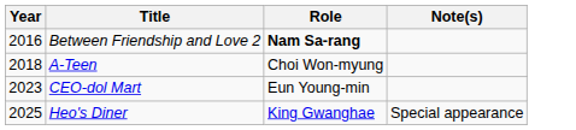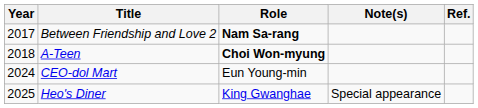 <table class="wikitable">
 <tr>
 <th>Year</th>
 <th>Title</th>
 <th>Role</th>
 <th>Note(s)</th>
+<th>Ref.</th>
 </tr>
 <tr>
-<td>2016</td>
+<td>2017</td>
 <td><em>Between Friendship and Love 2</em></td>
 <td><strong>Nam Sa-rang</strong></td>
+<td></td>
 <td></td>
 </tr>
 <tr>
 <td>2018</td>
 <td><em><a href='#'>A-Teen</a></em></td>
-<td>Choi Won-myung</td>
+<td><strong>Choi Won-myung</strong></td>
+<td></td>
 <td></td>
 </tr>
 <tr>
-<td>2023</td>
+<td>2024</td>
 <td><em><a href='#'>CEO-dol Mart</a></em></td>
 <td>Eun Young-min</td>
+<td></td>
 <td></td>
 </tr>
 <tr>
 <td>2025</td>
 <td><em><a href='#'>Heo's Diner</a></em></td>
 <td><a href='#'>King Gwanghae</a></td>
 <td>Special appearance</td>
+<td></td>
 </tr>
 </table>
